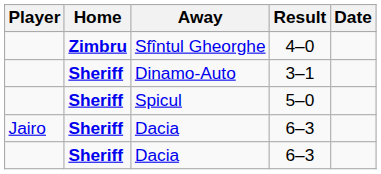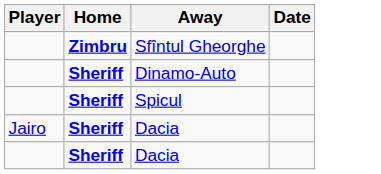 <table class="wikitable sortable">
 <tr>
 <th>Player</th>
 <th>Home</th>
 <th>Away</th>
-<th style="text-align:center">Result</th>
 <th>Date</th>
 </tr>
 <tr>
 <td> </td>
 <td><strong><a href='#'>Zimbru</a></strong></td>
 <td><a href='#'>Sfîntul Gheorghe</a></td>
-<td style="text-align:center;">4–0</td>
 <td></td>
 </tr>
 <tr>
 <td> </td>
 <td><strong><a href='#'>Sheriff</a></strong></td>
 <td><a href='#'>Dinamo-Auto</a></td>
-<td style="text-align:center;">3–1</td>
 <td></td>
 </tr>
 <tr>
 <td> </td>
 <td><strong><a href='#'>Sheriff</a></strong></td>
 <td><a href='#'>Spicul</a></td>
-<td style="text-align:center;">5–0</td>
 <td></td>
 </tr>
 <tr>
 <td> <a href='#'>Jairo</a></td>
 <td><strong><a href='#'>Sheriff</a></strong></td>
 <td><a href='#'>Dacia</a></td>
-<td style="text-align:center;">6–3</td>
 <td></td>
 </tr>
 <tr>
 <td> </td>
 <td><strong><a href='#'>Sheriff</a></strong></td>
 <td><a href='#'>Dacia</a></td>
-<td style="text-align:center;">6–3</td>
 <td></td>
 </tr>
 </table>
